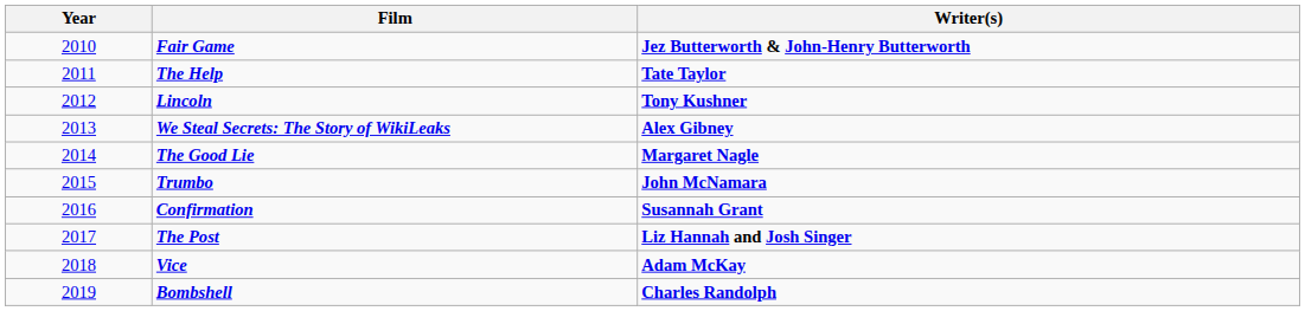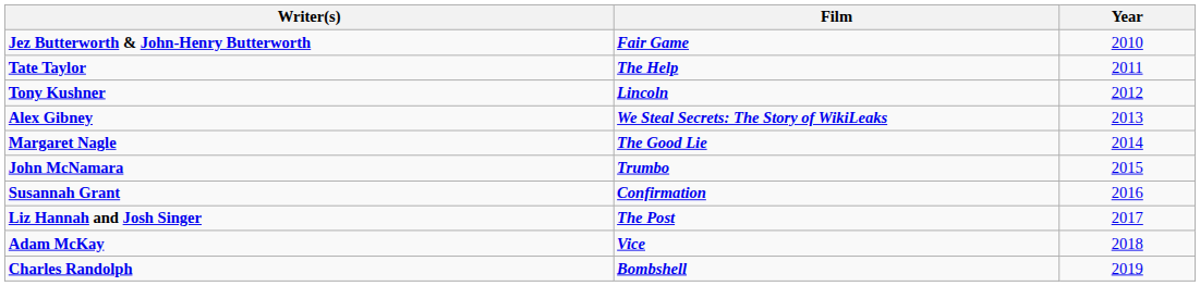 <table class="wikitable sortable" width="95%" cellpadding="4">
 <tr>
+<th width="45%">Writer(s)</th>
+<th width="33%">Film</th>
 <th width="10%">Year</th>
-<th width="33%">Film</th>
-<th width="45%">Writer(s)</th>
 </tr>
 <tr>
+<td><strong><a href='#'>Jez Butterworth</a> & <a href='#'>John-Henry Butterworth</a></strong></td>
+<td><strong><em><a href='#'>Fair Game</a></em></strong></td>
 <td rowspan="1" style="text-align:center;"><a href='#'>2010</a> </td>
-<td><strong><em><a href='#'>Fair Game</a></em></strong></td>
-<td><strong><a href='#'>Jez Butterworth</a> & <a href='#'>John-Henry Butterworth</a></strong></td>
 </tr>
 <tr>
+<td><strong><a href='#'>Tate Taylor</a></strong></td>
+<td><strong><em><a href='#'>The Help</a></em></strong></td>
 <td rowspan="1" style="text-align:center;"><a href='#'>2011</a> </td>
-<td><strong><em><a href='#'>The Help</a></em></strong></td>
-<td><strong><a href='#'>Tate Taylor</a></strong></td>
 </tr>
 <tr>
+<td><strong><a href='#'>Tony Kushner</a></strong></td>
+<td><strong><em><a href='#'>Lincoln</a></em></strong></td>
 <td rowspan="1" style="text-align:center;"><a href='#'>2012</a> </td>
-<td><strong><em><a href='#'>Lincoln</a></em></strong></td>
-<td><strong><a href='#'>Tony Kushner</a></strong></td>
 </tr>
 <tr>
+<td><strong><a href='#'>Alex Gibney</a></strong></td>
+<td><strong><em><a href='#'>We Steal Secrets: The Story of WikiLeaks</a></em></strong></td>
 <td rowspan="1" style="text-align:center;"><a href='#'>2013</a> </td>
-<td><strong><em><a href='#'>We Steal Secrets: The Story of WikiLeaks</a></em></strong></td>
-<td><strong><a href='#'>Alex Gibney</a></strong></td>
 </tr>
 <tr>
+<td><strong><a href='#'>Margaret Nagle</a></strong></td>
+<td><strong><em><a href='#'>The Good Lie</a></em></strong></td>
 <td rowspan="1" style="text-align:center;"><a href='#'>2014</a> </td>
-<td><strong><em><a href='#'>The Good Lie</a></em></strong></td>
-<td><strong><a href='#'>Margaret Nagle</a></strong></td>
 </tr>
 <tr>
+<td><strong><a href='#'>John McNamara</a></strong></td>
+<td><strong><em><a href='#'>Trumbo</a></em></strong></td>
 <td rowspan="1" style="text-align:center;"><a href='#'>2015</a> </td>
-<td><strong><em><a href='#'>Trumbo</a></em></strong></td>
-<td><strong><a href='#'>John McNamara</a></strong></td>
 </tr>
 <tr>
+<td><strong><a href='#'>Susannah Grant</a></strong></td>
+<td><strong><em><a href='#'>Confirmation</a></em></strong></td>
 <td rowspan="1" style="text-align:center;"><a href='#'>2016</a> </td>
-<td><strong><em><a href='#'>Confirmation</a></em></strong></td>
-<td><strong><a href='#'>Susannah Grant</a></strong></td>
 </tr>
 <tr>
+<td><strong><a href='#'>Liz Hannah</a> and <a href='#'>Josh Singer</a></strong></td>
+<td><strong><em><a href='#'>The Post</a></em></strong></td>
 <td rowspan="1" style="text-align:center;"><a href='#'>2017</a> </td>
-<td><strong><em><a href='#'>The Post</a></em></strong></td>
-<td><strong><a href='#'>Liz Hannah</a> and <a href='#'>Josh Singer</a></strong></td>
 </tr>
 <tr>
+<td><strong><a href='#'>Adam McKay</a></strong></td>
+<td><strong><em><a href='#'>Vice</a></em></strong></td>
 <td rowspan="1" style="text-align:center;"><a href='#'>2018</a> </td>
-<td><strong><em><a href='#'>Vice</a></em></strong></td>
-<td><strong><a href='#'>Adam McKay</a></strong></td>
 </tr>
 <tr>
+<td><strong><a href='#'>Charles Randolph</a></strong></td>
+<td><strong><em><a href='#'>Bombshell</a></em></strong></td>
 <td rowspan="1" style="text-align:center;"><a href='#'>2019</a> </td>
-<td><strong><em><a href='#'>Bombshell</a></em></strong></td>
-<td><strong><a href='#'>Charles Randolph</a></strong></td>
 </tr>
 </table>
